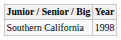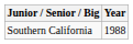 <table class="wikitable">
 <tr>
 <th>Junior / Senior / Big</th>
 <th>Year</th>
 </tr>
 <tr>
 <td> Southern California</td>
-<td>1998</td>
+<td>1988</td>
 </tr>
 </table>
